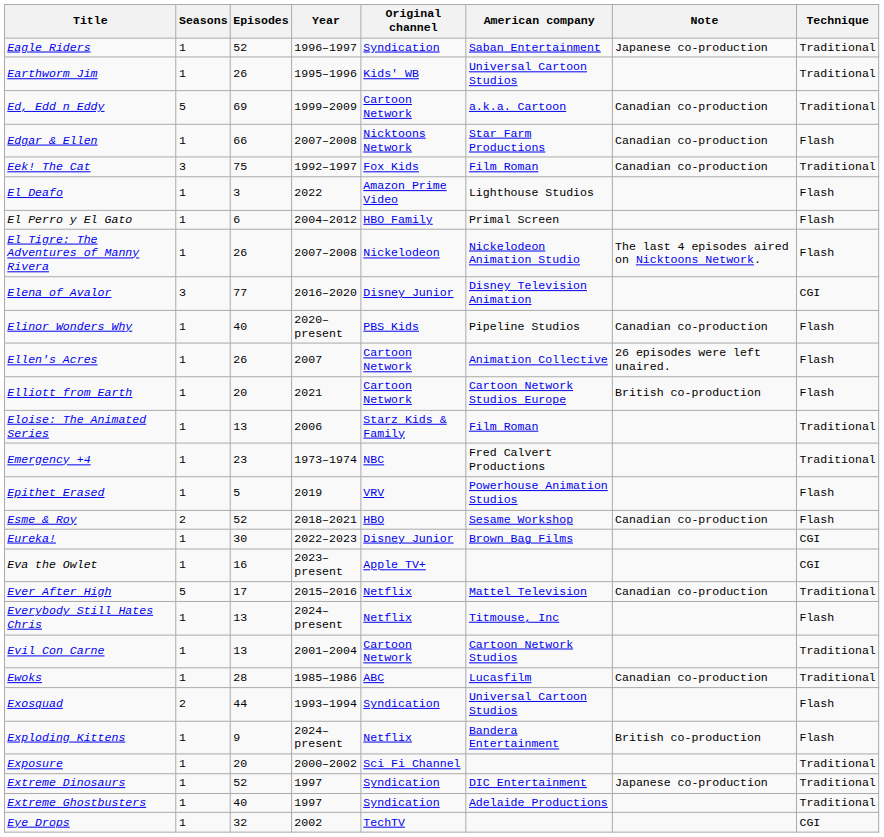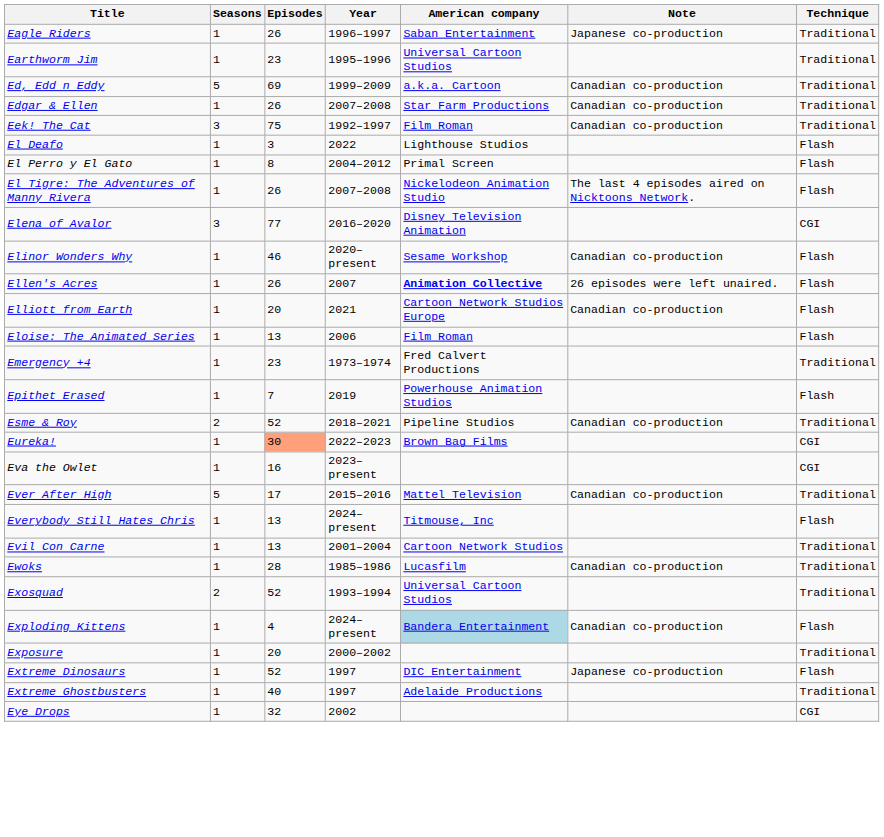 <table class="wikitable sortable" style="text-align: left; font-size:90%; width:100%;">
 <tr>
 <th>Title</th>
 <th>Seasons</th>
 <th>Episodes</th>
 <th>Year</th>
-<th>Original channel</th>
 <th>American company</th>
 <th>Note</th>
 <th>Technique</th>
 </tr>
 <tr>
 <td><em><a href='#'>Eagle Riders</a></em></td>
 <td>1</td>
-<td>52</td>
+<td>26</td>
 <td>1996–1997</td>
-<td><a href='#'>Syndication</a></td>
 <td><a href='#'>Saban Entertainment</a></td>
 <td>Japanese co-production</td>
 <td>Traditional</td>
 </tr>
 <tr>
 <td><em><a href='#'>Earthworm Jim</a></em></td>
 <td>1</td>
-<td>26</td>
+<td>23</td>
 <td>1995–1996</td>
-<td><a href='#'>Kids' WB</a></td>
 <td><a href='#'>Universal Cartoon Studios</a></td>
 <td></td>
 <td>Traditional</td>
 </tr>
 <tr>
 <td><em><a href='#'>Ed, Edd n Eddy</a></em></td>
 <td>5</td>
 <td>69</td>
 <td>1999–2009</td>
-<td><a href='#'>Cartoon Network</a></td>
 <td><a href='#'>a.k.a. Cartoon</a></td>
 <td>Canadian co-production</td>
 <td>Traditional</td>
 </tr>
 <tr>
 <td><em><a href='#'>Edgar & Ellen</a></em></td>
 <td>1</td>
-<td>66</td>
+<td>26</td>
 <td>2007–2008</td>
-<td><a href='#'>Nicktoons Network</a></td>
 <td><a href='#'>Star Farm Productions</a></td>
 <td>Canadian co-production</td>
-<td>Flash</td>
+<td>Traditional</td>
 </tr>
 <tr>
 <td><em><a href='#'>Eek! The Cat</a></em></td>
 <td>3</td>
 <td>75</td>
 <td>1992–1997</td>
-<td><a href='#'>Fox Kids</a></td>
 <td><a href='#'>Film Roman</a></td>
 <td>Canadian co-production</td>
 <td>Traditional</td>
 </tr>
 <tr>
 <td><em><a href='#'>El Deafo</a></em></td>
 <td>1</td>
 <td>3</td>
 <td>2022</td>
-<td><a href='#'>Amazon Prime Video</a></td>
 <td>Lighthouse Studios</td>
 <td></td>
 <td>Flash</td>
 </tr>
 <tr>
 <td><em>El Perro y El Gato</em></td>
 <td>1</td>
-<td>6</td>
+<td>8</td>
 <td>2004–2012</td>
-<td><a href='#'>HBO Family</a></td>
 <td>Primal Screen</td>
 <td></td>
 <td>Flash</td>
 </tr>
 <tr>
 <td><em><a href='#'>El Tigre: The Adventures of Manny Rivera</a></em></td>
 <td>1</td>
 <td>26</td>
 <td>2007–2008</td>
-<td><a href='#'>Nickelodeon</a></td>
 <td><a href='#'>Nickelodeon Animation Studio</a></td>
 <td>The last 4 episodes aired on <a href='#'>Nicktoons Network</a>.</td>
 <td>Flash</td>
 </tr>
 <tr>
 <td><em><a href='#'>Elena of Avalor</a></em></td>
 <td>3</td>
 <td>77</td>
 <td>2016–2020</td>
-<td><a href='#'>Disney Junior</a></td>
 <td><a href='#'>Disney Television Animation</a></td>
 <td></td>
 <td>CGI</td>
 </tr>
 <tr>
 <td><em><a href='#'>Elinor Wonders Why</a></em></td>
 <td>1</td>
-<td>40</td>
+<td>46</td>
 <td>2020–present</td>
-<td><a href='#'>PBS Kids</a></td>
-<td>Pipeline Studios</td>
+<td><a href='#'>Sesame Workshop</a></td>
 <td>Canadian co-production</td>
 <td>Flash</td>
 </tr>
 <tr>
 <td><em><a href='#'>Ellen's Acres</a></em></td>
 <td>1</td>
 <td>26</td>
 <td>2007</td>
-<td><a href='#'>Cartoon Network</a></td>
-<td><a href='#'>Animation Collective</a></td>
+<td><strong><a href='#'>Animation Collective</a></strong></td>
 <td>26 episodes were left unaired.</td>
 <td>Flash</td>
 </tr>
 <tr>
 <td><em><a href='#'>Elliott from Earth</a></em></td>
 <td>1</td>
 <td>20</td>
 <td>2021</td>
-<td><a href='#'>Cartoon Network</a></td>
 <td><a href='#'>Cartoon Network Studios Europe</a></td>
-<td>British co-production</td>
+<td>Canadian co-production</td>
 <td>Flash</td>
 </tr>
 <tr>
 <td><em><a href='#'>Eloise: The Animated Series</a></em></td>
 <td>1</td>
 <td>13</td>
 <td>2006</td>
-<td><a href='#'>Starz Kids & Family</a></td>
 <td><a href='#'>Film Roman</a></td>
 <td></td>
-<td>Traditional</td>
+<td>Flash</td>
 </tr>
 <tr>
 <td><em><a href='#'>Emergency +4</a></em></td>
 <td>1</td>
 <td>23</td>
 <td>1973–1974</td>
-<td><a href='#'>NBC</a></td>
 <td>Fred Calvert Productions</td>
 <td></td>
 <td>Traditional</td>
 </tr>
 <tr>
 <td><em><a href='#'>Epithet Erased</a></em></td>
 <td>1</td>
-<td>5</td>
+<td>7</td>
 <td>2019</td>
-<td><a href='#'>VRV</a></td>
 <td><a href='#'>Powerhouse Animation Studios</a></td>
 <td></td>
 <td>Flash</td>
 </tr>
 <tr>
 <td><em><a href='#'>Esme & Roy</a></em></td>
 <td>2</td>
 <td>52</td>
 <td>2018–2021</td>
-<td><a href='#'>HBO</a></td>
-<td><a href='#'>Sesame Workshop</a></td>
+<td>Pipeline Studios</td>
 <td>Canadian co-production</td>
-<td>Flash</td>
+<td>Traditional</td>
 </tr>
 <tr>
 <td><em><a href='#'>Eureka!</a></em></td>
 <td>1</td>
-<td>30</td>
+<td style="background: lightsalmon;">30</td>
 <td>2022–2023</td>
-<td><a href='#'>Disney Junior</a></td>
 <td><a href='#'>Brown Bag Films</a></td>
 <td></td>
 <td>CGI</td>
 </tr>
 <tr>
 <td><em>Eva the Owlet</em></td>
 <td>1</td>
 <td>16</td>
 <td>2023–present</td>
-<td><a href='#'>Apple TV+</a></td>
 <td></td>
 <td></td>
 <td>CGI</td>
 </tr>
 <tr>
 <td><em><a href='#'>Ever After High</a></em></td>
 <td>5</td>
 <td>17</td>
 <td>2015–2016</td>
-<td><a href='#'>Netflix</a></td>
 <td><a href='#'>Mattel Television</a></td>
 <td>Canadian co-production</td>
 <td>Traditional</td>
 </tr>
 <tr>
 <td><em><a href='#'>Everybody Still Hates Chris</a></em></td>
 <td>1</td>
 <td>13</td>
 <td>2024–present</td>
-<td><a href='#'>Netflix</a></td>
 <td><a href='#'>Titmouse, Inc</a></td>
 <td></td>
 <td>Flash</td>
 </tr>
 <tr>
 <td><em><a href='#'>Evil Con Carne</a></em></td>
 <td>1</td>
 <td>13</td>
 <td>2001–2004</td>
-<td><a href='#'>Cartoon Network</a></td>
 <td><a href='#'>Cartoon Network Studios</a></td>
 <td></td>
 <td>Traditional</td>
 </tr>
 <tr>
 <td><em><a href='#'>Ewoks</a></em></td>
 <td>1</td>
 <td>28</td>
 <td>1985–1986</td>
-<td><a href='#'>ABC</a></td>
 <td><a href='#'>Lucasfilm</a></td>
 <td>Canadian co-production</td>
 <td>Traditional</td>
 </tr>
 <tr>
 <td><em><a href='#'>Exosquad</a></em></td>
 <td>2</td>
-<td>44</td>
+<td>52</td>
 <td>1993–1994</td>
-<td><a href='#'>Syndication</a></td>
 <td><a href='#'>Universal Cartoon Studios</a></td>
 <td></td>
-<td>Flash</td>
+<td>Traditional</td>
 </tr>
 <tr>
 <td><em><a href='#'>Exploding Kittens</a></em></td>
 <td>1</td>
-<td>9</td>
+<td>4</td>
 <td>2024–present</td>
-<td><a href='#'>Netflix</a></td>
-<td><a href='#'>Bandera Entertainment</a></td>
-<td>British co-production</td>
+<td style="background: lightblue;"><a href='#'>Bandera Entertainment</a></td>
+<td>Canadian co-production</td>
 <td>Flash</td>
 </tr>
 <tr>
 <td><em><a href='#'>Exposure</a></em></td>
 <td>1</td>
 <td>20</td>
 <td>2000–2002</td>
-<td><a href='#'>Sci Fi Channel</a></td>
 <td></td>
 <td></td>
 <td>Traditional</td>
 </tr>
 <tr>
 <td><em><a href='#'>Extreme Dinosaurs</a></em></td>
 <td>1</td>
 <td>52</td>
 <td>1997</td>
-<td><a href='#'>Syndication</a></td>
 <td><a href='#'>DIC Entertainment</a></td>
 <td>Japanese co-production</td>
-<td>Traditional</td>
+<td>Flash</td>
 </tr>
 <tr>
 <td><em><a href='#'>Extreme Ghostbusters</a></em></td>
 <td>1</td>
 <td>40</td>
 <td>1997</td>
-<td><a href='#'>Syndication</a></td>
 <td><a href='#'>Adelaide Productions</a></td>
 <td></td>
 <td>Traditional</td>
 </tr>
 <tr>
 <td><em><a href='#'>Eye Drops</a></em></td>
 <td>1</td>
 <td>32</td>
 <td>2002</td>
-<td><a href='#'>TechTV</a></td>
 <td></td>
 <td></td>
 <td>CGI</td>
 </tr>
 </table>
